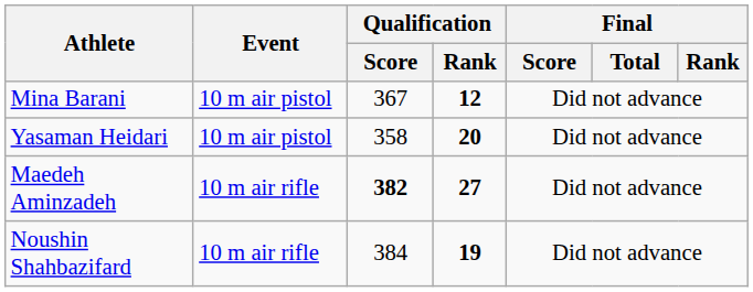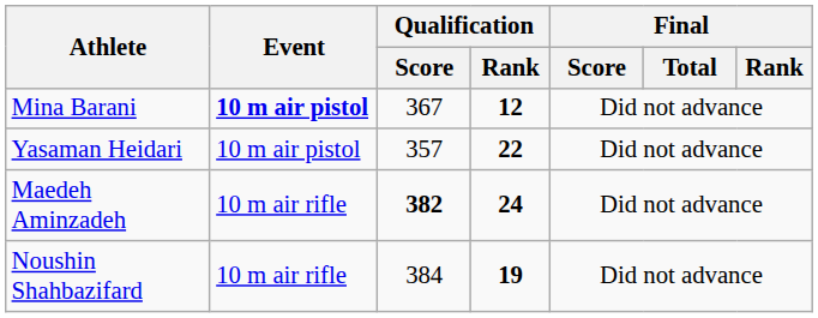 <table class="wikitable" width="75%" style="text-align:center; font-size:90%">
 <tr>
 <th rowspan="2" width="22%">Athlete</th>
 <th rowspan="2" width="18%">Event</th>
 <th colspan="2">Qualification</th>
 <th colspan="3">Final</th>
 </tr>
 <tr>
 <th width="10%">Score</th>
 <th width="5%">Rank</th>
 <th width="10%">Score</th>
 <th width="10%">Total</th>
 <th width="5%">Rank</th>
 </tr>
 <tr>
 <td align="left"><a href='#'>Mina Barani</a></td>
-<td align="left"><a href='#'>10 m air pistol</a></td>
+<td align="left"><strong><a href='#'>10 m air pistol</a></strong></td>
 <td>367</td>
 <td><strong>12</strong></td>
 <td colspan=3 align=center>Did not advance</td>
 </tr>
 <tr>
 <td align="left"><a href='#'>Yasaman Heidari</a></td>
 <td align="left"><a href='#'>10 m air pistol</a></td>
-<td>358</td>
-<td><strong>20</strong></td>
+<td>357</td>
+<td><strong>22</strong></td>
 <td colspan=3 align=center>Did not advance</td>
 </tr>
 <tr>
 <td align="left"><a href='#'>Maedeh Aminzadeh</a></td>
 <td align="left"><a href='#'>10 m air rifle</a></td>
 <td><strong>382</strong></td>
-<td><strong>27</strong></td>
+<td><strong>24</strong></td>
 <td colspan=3 align=center>Did not advance</td>
 </tr>
 <tr>
 <td align="left"><a href='#'>Noushin Shahbazifard</a></td>
 <td align="left"><a href='#'>10 m air rifle</a></td>
 <td>384</td>
 <td><strong>19</strong></td>
 <td colspan=3 align=center>Did not advance</td>
 </tr>
 </table>
